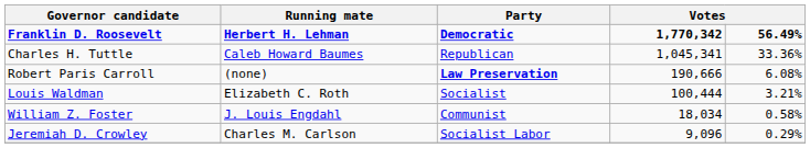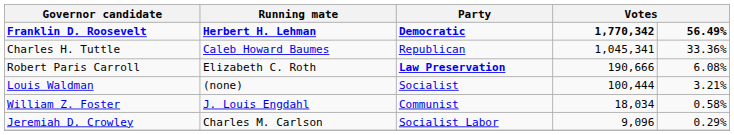 <table class=wikitable>
 <tr bgcolor=lightgrey>
 <th width="20%">Governor candidate</th>
 <th width="20%">Running mate</th>
 <th width="16%">Party</th>
 <th width="18%" colspan="2">Votes</th>
 </tr>
 <tr>
 <td><strong><a href='#'>Franklin D. Roosevelt</a></strong></td>
 <td><strong><a href='#'>Herbert H. Lehman</a></strong></td>
 <td><strong><a href='#'>Democratic</a></strong></td>
 <td align="right"><strong>1,770,342</strong></td>
 <td align="right"><strong>56.49%</strong></td>
 </tr>
 <tr>
 <td>Charles H. Tuttle</td>
 <td><a href='#'>Caleb Howard Baumes</a></td>
 <td><a href='#'>Republican</a></td>
 <td align="right">1,045,341</td>
 <td align="right">33.36%</td>
 </tr>
 <tr>
 <td>Robert Paris Carroll</td>
-<td>(none)</td>
+<td>Elizabeth C. Roth</td>
 <td><strong><a href='#'>Law Preservation</a></strong></td>
 <td align="right">190,666</td>
 <td align="right">6.08%</td>
 </tr>
 <tr>
 <td><a href='#'>Louis Waldman</a></td>
-<td>Elizabeth C. Roth</td>
+<td>(none)</td>
 <td><a href='#'>Socialist</a></td>
 <td align="right">100,444</td>
 <td align="right">3.21%</td>
 </tr>
 <tr>
 <td><a href='#'>William Z. Foster</a></td>
 <td><a href='#'>J. Louis Engdahl</a></td>
 <td><a href='#'>Communist</a></td>
 <td align="right">18,034</td>
 <td align="right">0.58%</td>
 </tr>
 <tr>
 <td><a href='#'>Jeremiah D. Crowley</a></td>
 <td>Charles M. Carlson</td>
 <td><a href='#'>Socialist Labor</a></td>
 <td align="right">9,096</td>
 <td align="right">0.29%</td>
 </tr>
 <tr>
 </tr>
 </table>
